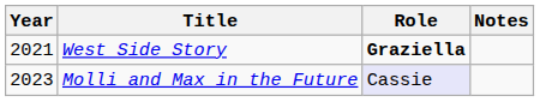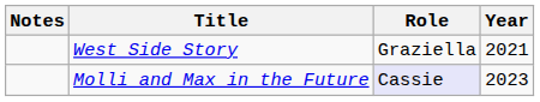 <table class = "wikitable sortable">
 <tr>
-<th>Year</th>
+<th class = "unsortable">Notes</th>
 <th>Title</th>
 <th>Role</th>
-<th class = "unsortable">Notes</th>
+<th>Year</th>
 </tr>
 <tr>
+<td></td>
+<td><em><a href='#'>West Side Story</a></em></td>
+<td>Graziella</td>
 <td>2021</td>
-<td><em><a href='#'>West Side Story</a></em></td>
-<td><strong>Graziella</strong></td>
-<td></td>
 </tr>
 <tr>
-<td>2023</td>
+<td></td>
 <td><em><a href='#'>Molli and Max in the Future</a></em></td>
 <td style="background: lavender;">Cassie</td>
-<td></td>
+<td>2023</td>
 </tr>
 </table>
